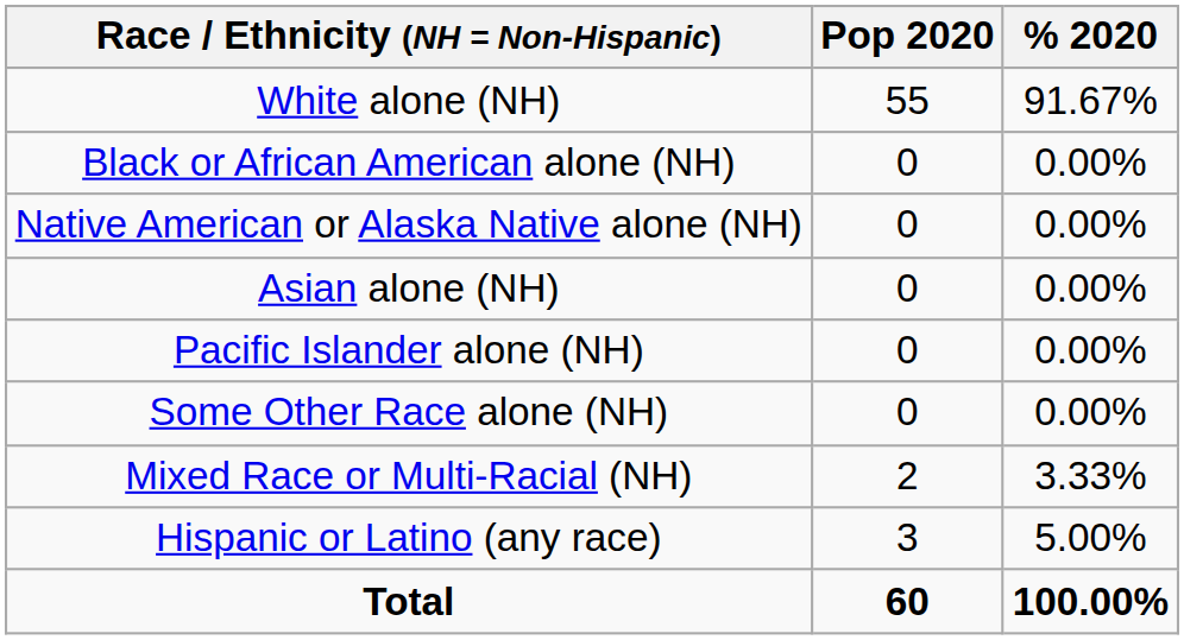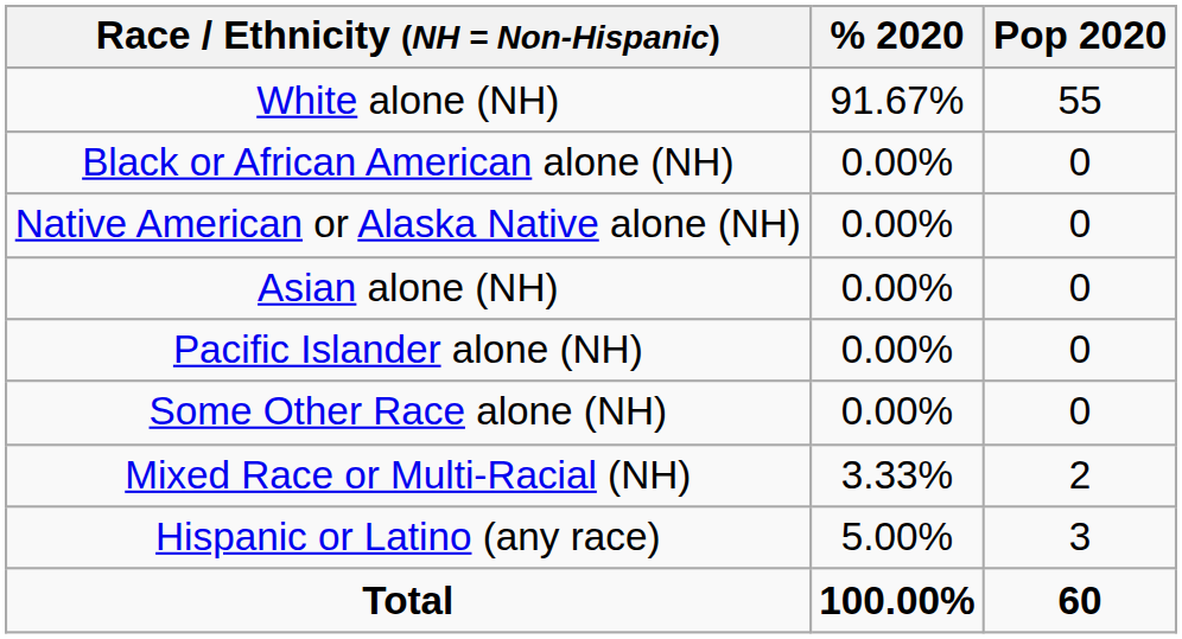 <table class="wikitable" style="text-align:center;">
 <tr>
 <th>Race / Ethnicity <small>(<em>NH = Non-Hispanic</em>)</small></th>
+<th>% 2020</th>
 <th>Pop 2020</th>
-<th>% 2020</th>
 </tr>
 <tr>
 <td><a href='#'>White</a> alone (NH)</td>
+<td>91.67%</td>
 <td>55</td>
-<td>91.67%</td>
 </tr>
 <tr>
 <td><a href='#'>Black or African American</a> alone (NH)</td>
+<td>0.00%</td>
 <td>0</td>
-<td>0.00%</td>
 </tr>
 <tr>
 <td><a href='#'>Native American</a> or <a href='#'>Alaska Native</a> alone (NH)</td>
+<td>0.00%</td>
 <td>0</td>
-<td>0.00%</td>
 </tr>
 <tr>
 <td><a href='#'>Asian</a> alone (NH)</td>
+<td>0.00%</td>
 <td>0</td>
-<td>0.00%</td>
 </tr>
 <tr>
 <td><a href='#'>Pacific Islander</a> alone (NH)</td>
+<td>0.00%</td>
 <td>0</td>
-<td>0.00%</td>
 </tr>
 <tr>
 <td><a href='#'>Some Other Race</a> alone (NH)</td>
+<td>0.00%</td>
 <td>0</td>
-<td>0.00%</td>
 </tr>
 <tr>
 <td><a href='#'>Mixed Race or Multi-Racial</a> (NH)</td>
+<td>3.33%</td>
 <td>2</td>
-<td>3.33%</td>
 </tr>
 <tr>
 <td><a href='#'>Hispanic or Latino</a> (any race)</td>
+<td>5.00%</td>
 <td>3</td>
-<td>5.00%</td>
 </tr>
 <tr>
 <td><strong>Total</strong></td>
+<td><strong>100.00%</strong></td>
 <td><strong>60</strong></td>
-<td><strong>100.00%</strong></td>
 </tr>
 </table>
